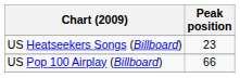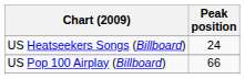 <table class="wikitable sortable">
 <tr>
 <th>Chart (2009)</th>
 <th>Peak<br>position</th>
 </tr>
 <tr>
 </tr>
 <tr>
 </tr>
 <tr>
 </tr>
 <tr>
 </tr>
 <tr>
 <td>US <a href='#'>Heatseekers Songs</a> (<em><a href='#'>Billboard</a></em>)</td>
-<td style="text-align:center;">23</td>
+<td style="text-align:center;">24</td>
 </tr>
 <tr>
 </tr>
 <tr>
 <td>US <a href='#'>Pop 100 Airplay</a> (<em><a href='#'>Billboard</a></em>)</td>
 <td style="text-align:center;">66</td>
 </tr>
 <tr>
 </tr>
 <tr>
 </tr>
 <tr>
 </tr>
 </table>
